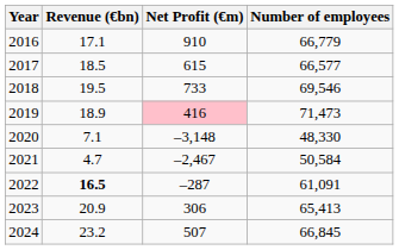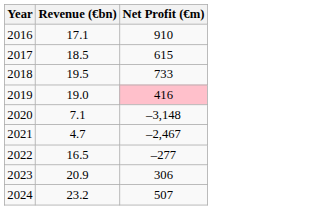 <table class="wikitable" style="text-align:center;">
 <tr>
 <th>Year</th>
 <th>Revenue (€bn)</th>
 <th>Net Profit (€m)</th>
-<th>Number of employees</th>
 </tr>
 <tr>
 <td>2016</td>
 <td>17.1</td>
 <td>910</td>
-<td>66,779</td>
 </tr>
 <tr>
 <td>2017</td>
 <td>18.5</td>
 <td>615</td>
-<td>66,577</td>
 </tr>
 <tr>
 <td>2018</td>
 <td>19.5</td>
 <td>733</td>
-<td>69,546</td>
 </tr>
 <tr>
 <td>2019</td>
-<td>18.9</td>
+<td>19.0</td>
 <td style="background: pink;">416</td>
-<td>71,473</td>
 </tr>
 <tr>
 <td>2020</td>
 <td>7.1</td>
 <td>–3,148</td>
-<td>48,330</td>
 </tr>
 <tr>
 <td>2021</td>
 <td>4.7</td>
 <td>–2,467</td>
-<td>50,584</td>
 </tr>
 <tr>
 <td>2022</td>
-<td><strong>16.5</strong></td>
-<td>–287</td>
-<td>61,091</td>
+<td>16.5</td>
+<td>–277</td>
 </tr>
 <tr>
 <td>2023</td>
 <td>20.9</td>
 <td>306</td>
-<td>65,413</td>
 </tr>
 <tr>
 <td>2024</td>
 <td>23.2</td>
 <td>507</td>
-<td>66,845</td>
 </tr>
 </table>
